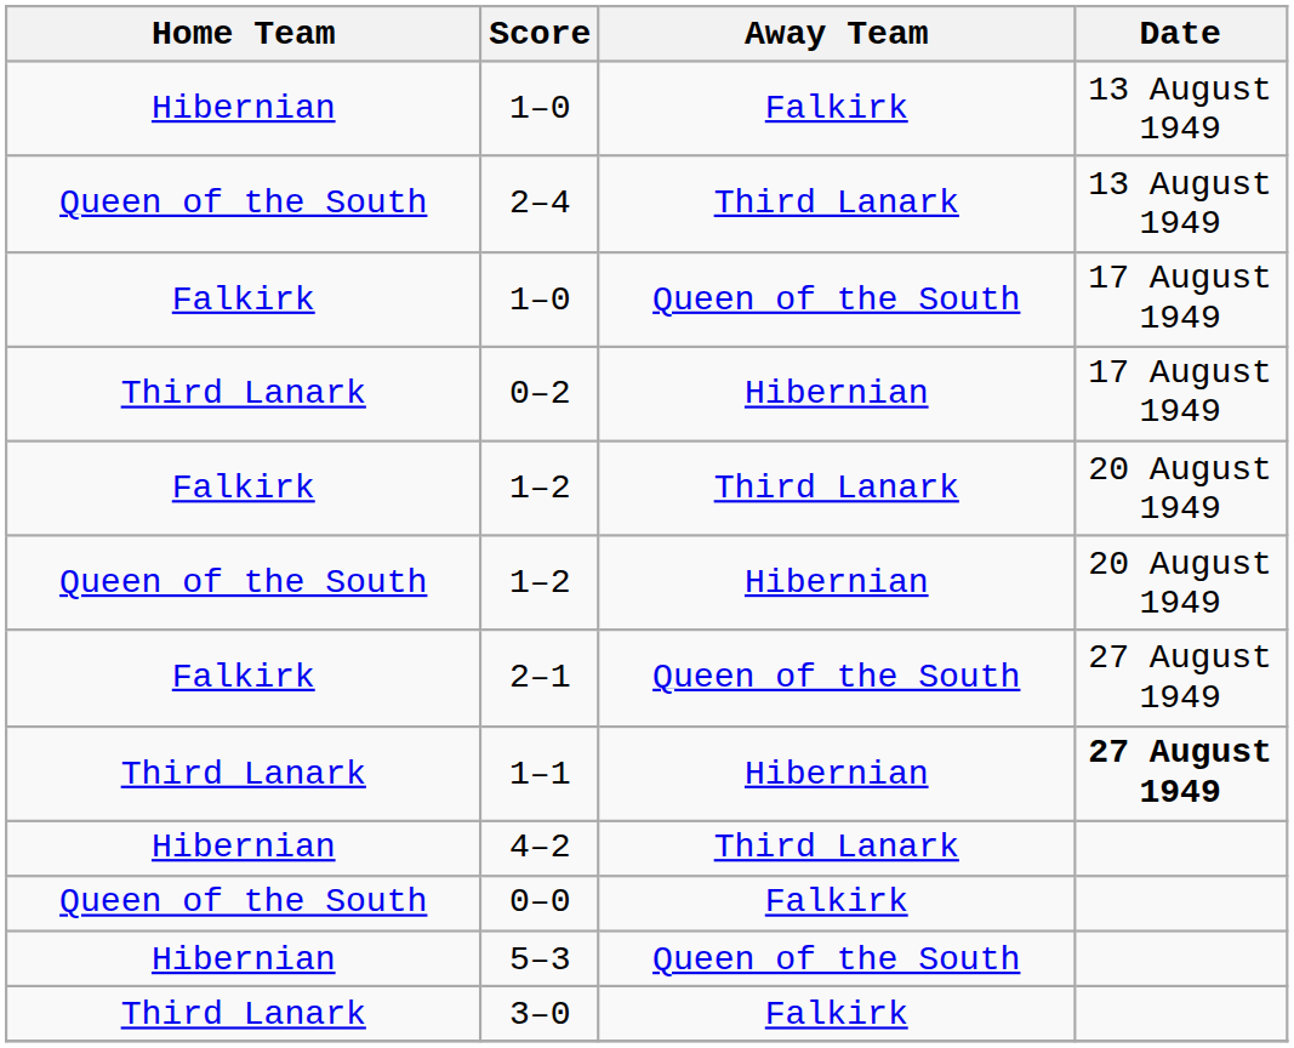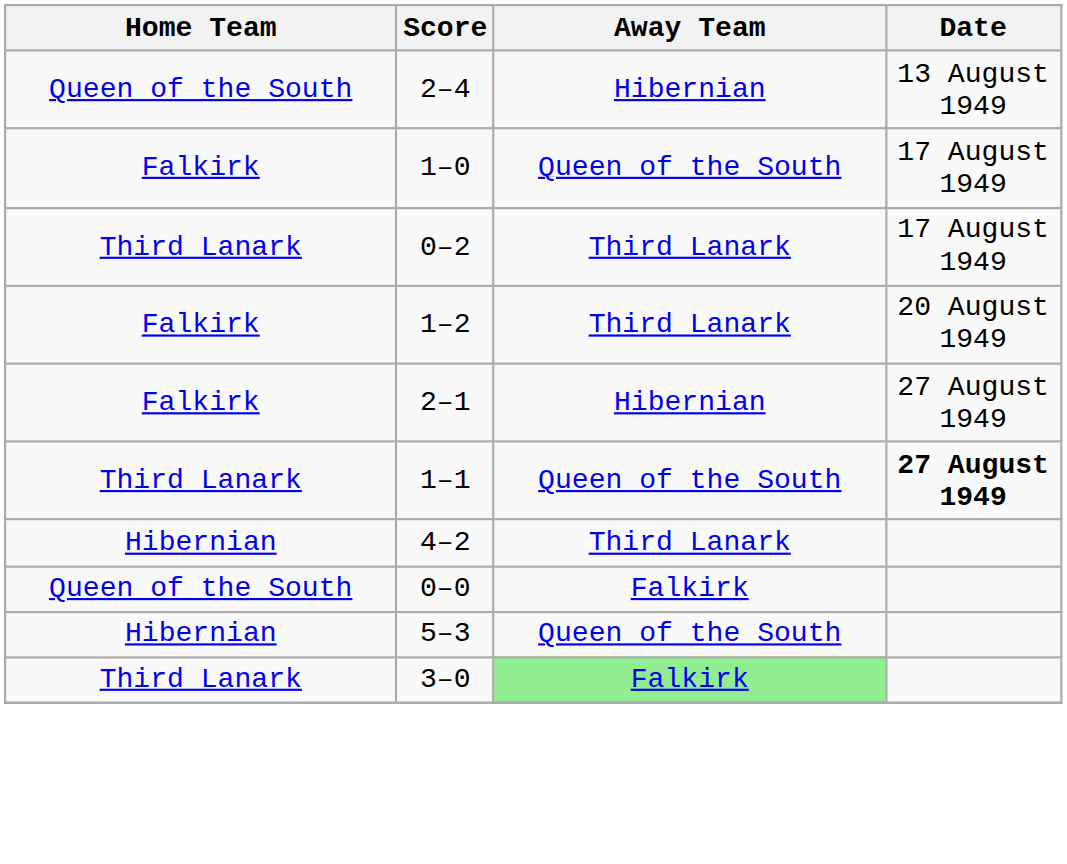 <table class="wikitable" style="text-align:center;">
 <tr>
 <th width=175>Home Team</th>
 <th width=20>Score</th>
 <th width=175>Away Team</th>
 <th width= 75>Date</th>
 </tr>
 <tr>
-<td><a href='#'>Hibernian</a></td>
-<td>1–0</td>
-<td><a href='#'>Falkirk</a></td>
-<td>13 August 1949</td>
-</tr>
-<tr>
 <td><a href='#'>Queen of the South</a></td>
 <td>2–4</td>
-<td><a href='#'>Third Lanark</a></td>
+<td><a href='#'>Hibernian</a></td>
 <td>13 August 1949</td>
 </tr>
 <tr>
 <td><a href='#'>Falkirk</a></td>
 <td>1–0</td>
 <td><a href='#'>Queen of the South</a></td>
 <td>17 August 1949</td>
 </tr>
 <tr>
 <td><a href='#'>Third Lanark</a></td>
 <td>0–2</td>
-<td><a href='#'>Hibernian</a></td>
+<td><a href='#'>Third Lanark</a></td>
 <td>17 August 1949</td>
 </tr>
 <tr>
 <td><a href='#'>Falkirk</a></td>
 <td>1–2</td>
 <td><a href='#'>Third Lanark</a></td>
 <td>20 August 1949</td>
 </tr>
 <tr>
-<td><a href='#'>Queen of the South</a></td>
-<td>1–2</td>
-<td><a href='#'>Hibernian</a></td>
-<td>20 August 1949</td>
-</tr>
-<tr>
 <td><a href='#'>Falkirk</a></td>
 <td>2–1</td>
-<td><a href='#'>Queen of the South</a></td>
+<td><a href='#'>Hibernian</a></td>
 <td>27 August 1949</td>
 </tr>
 <tr>
 <td><a href='#'>Third Lanark</a></td>
 <td>1–1</td>
-<td><a href='#'>Hibernian</a></td>
+<td><a href='#'>Queen of the South</a></td>
 <td><strong>27 August 1949</strong></td>
 </tr>
 <tr>
 <td><a href='#'>Hibernian</a></td>
 <td>4–2</td>
 <td><a href='#'>Third Lanark</a></td>
 <td></td>
 </tr>
 <tr>
 <td><a href='#'>Queen of the South</a></td>
 <td>0–0</td>
 <td><a href='#'>Falkirk</a></td>
 <td></td>
 </tr>
 <tr>
 <td><a href='#'>Hibernian</a></td>
 <td>5–3</td>
 <td><a href='#'>Queen of the South</a></td>
 <td></td>
 </tr>
 <tr>
 <td><a href='#'>Third Lanark</a></td>
 <td>3–0</td>
-<td><a href='#'>Falkirk</a></td>
+<td style="background: lightgreen;"><a href='#'>Falkirk</a></td>
 <td></td>
 </tr>
 <tr>
 </tr>
 </table>
